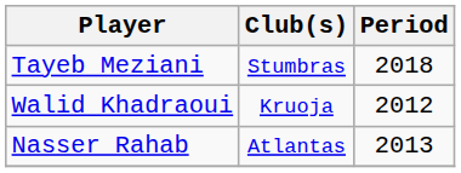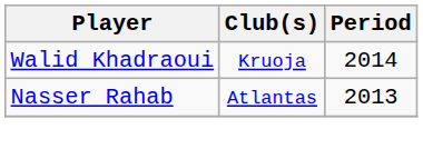 <table class="wikitable collapsible collapsed" style="text-align:center">
 <tr>
 <th scope="col">Player</th>
 <th scope="col" class="unsortable">Club(s)</th>
 <th scope="col">Period</th>
 </tr>
 <tr>
-<td align="left"><a href='#'>Tayeb Meziani</a></td>
-<td><small><a href='#'>Stumbras</a></small></td>
-<td>2018</td>
-</tr>
-<tr>
 <td align="left"><a href='#'>Walid Khadraoui</a></td>
 <td><small><a href='#'>Kruoja</a></small></td>
-<td>2012</td>
+<td>2014</td>
 </tr>
 <tr>
 <td align="left"><a href='#'>Nasser Rahab</a></td>
 <td><small><a href='#'>Atlantas</a></small></td>
 <td>2013</td>
 </tr>
 <tr>
 </tr>
 </table>
